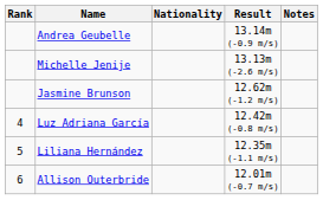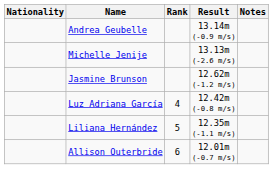 <table class="wikitable sortable" style="text-align:center">
 <tr>
+<th>Nationality</th>
+<th>Name</th>
 <th>Rank</th>
-<th>Name</th>
-<th>Nationality</th>
 <th>Result</th>
 <th>Notes</th>
 </tr>
 <tr>
+<td align=left></td>
+<td align=left><a href='#'>Andrea Geubelle</a></td>
 <td></td>
-<td align=left><a href='#'>Andrea Geubelle</a></td>
-<td align=left></td>
 <td>13.14m<br><small>(-0.9 m/s)</small></td>
 <td></td>
 </tr>
 <tr>
+<td align=left></td>
+<td align=left><a href='#'>Michelle Jenije</a></td>
 <td></td>
-<td align=left><a href='#'>Michelle Jenije</a></td>
-<td align=left></td>
 <td>13.13m<br><small>(-2.6 m/s)</small></td>
 <td></td>
 </tr>
 <tr>
+<td align=left></td>
+<td align=left><a href='#'>Jasmine Brunson</a></td>
 <td></td>
-<td align=left><a href='#'>Jasmine Brunson</a></td>
-<td align=left></td>
 <td>12.62m<br><small>(-1.2 m/s)</small></td>
 <td></td>
 </tr>
 <tr>
+<td align=left></td>
+<td align=left><a href='#'>Luz Adriana García</a></td>
 <td>4</td>
-<td align=left><a href='#'>Luz Adriana García</a></td>
-<td align=left></td>
 <td>12.42m<br><small>(-0.8 m/s)</small></td>
 <td></td>
 </tr>
 <tr>
+<td align=left></td>
+<td align=left><a href='#'>Liliana Hernández</a></td>
 <td>5</td>
-<td align=left><a href='#'>Liliana Hernández</a></td>
-<td align=left></td>
 <td>12.35m<br><small>(-1.1 m/s)</small></td>
 <td></td>
 </tr>
 <tr>
+<td align=left></td>
+<td align=left><a href='#'>Allison Outerbride</a></td>
 <td>6</td>
-<td align=left><a href='#'>Allison Outerbride</a></td>
-<td align=left></td>
 <td>12.01m<br><small>(-0.7 m/s)</small></td>
 <td></td>
 </tr>
 </table>
